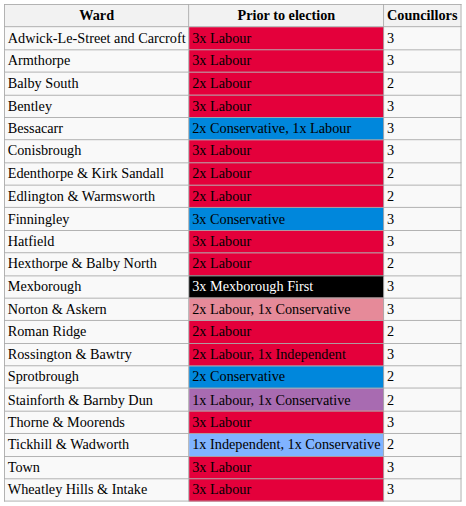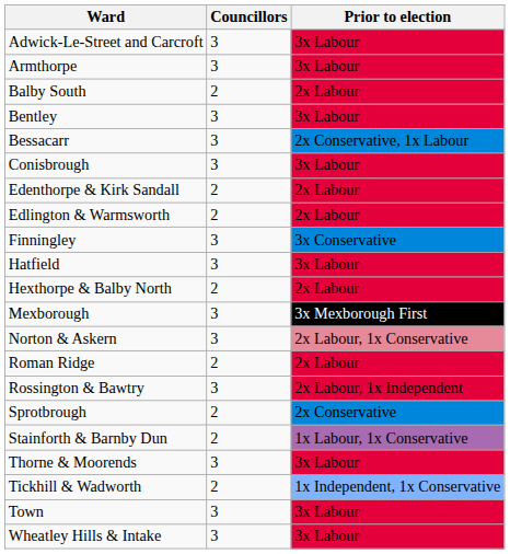 <table class="wikitable sortable">
 <tr>
 <th>Ward</th>
+<th>Councillors</th>
 <th>Prior to election</th>
-<th>Councillors</th>
 </tr>
 <tr>
 <td>Adwick-Le-Street and Carcroft</td>
+<td>3</td>
 <td style="background: #E4003B">3x Labour</td>
-<td>3</td>
 </tr>
 <tr>
 <td>Armthorpe</td>
+<td>3</td>
 <td style="background: #E4003B">3x Labour</td>
-<td>3</td>
 </tr>
 <tr>
 <td>Balby South</td>
+<td>2</td>
 <td style="background: #E4003B">2x Labour</td>
-<td>2</td>
 </tr>
 <tr>
 <td>Bentley</td>
+<td>3</td>
 <td style="background: #E4003B">3x Labour</td>
-<td>3</td>
 </tr>
 <tr>
 <td>Bessacarr</td>
+<td>3</td>
 <td style="background: #0087DC">2x Conservative, 1x Labour</td>
-<td>3</td>
 </tr>
 <tr>
 <td>Conisbrough</td>
+<td>3</td>
 <td style="background: #E4003B">3x Labour</td>
-<td>3</td>
 </tr>
 <tr>
 <td>Edenthorpe & Kirk Sandall</td>
+<td>2</td>
 <td style="background: #E4003B">2x Labour</td>
-<td>2</td>
 </tr>
 <tr>
 <td>Edlington & Warmsworth</td>
+<td>2</td>
 <td style="background: #E4003B">2x Labour</td>
-<td>2</td>
 </tr>
 <tr>
 <td>Finningley</td>
+<td>3</td>
 <td style="background: #0087DC">3x Conservative</td>
-<td>3</td>
 </tr>
 <tr>
 <td>Hatfield</td>
+<td>3</td>
 <td style="background: #E4003B">3x Labour</td>
-<td>3</td>
 </tr>
 <tr>
 <td>Hexthorpe & Balby North</td>
+<td>2</td>
 <td style="background: #E4003B">2x Labour</td>
-<td>2</td>
 </tr>
 <tr>
 <td>Mexborough</td>
+<td>3</td>
 <td style="background: #000000; color:#FFFFFF">3x Mexborough First</td>
-<td>3</td>
 </tr>
 <tr>
 <td>Norton & Askern</td>
+<td>3</td>
 <td style="background: #E68A99">2x Labour, 1x Conservative</td>
-<td>3</td>
 </tr>
 <tr>
 <td>Roman Ridge</td>
+<td>2</td>
 <td style="background: #E4003B">2x Labour</td>
-<td>2</td>
 </tr>
 <tr>
 <td>Rossington & Bawtry</td>
+<td>3</td>
 <td style="background: #E4003B">2x Labour, 1x Independent</td>
-<td>3</td>
 </tr>
 <tr>
 <td>Sprotbrough</td>
+<td>2</td>
 <td style="background: #0087DC">2x Conservative</td>
-<td>2</td>
 </tr>
 <tr>
 <td>Stainforth & Barnby Dun</td>
+<td>2</td>
 <td style="background: #a86bb1">1x Labour, 1x Conservative</td>
-<td>2</td>
 </tr>
 <tr>
 <td>Thorne & Moorends</td>
+<td>3</td>
 <td style="background: #E4003B">3x Labour</td>
-<td>3</td>
 </tr>
 <tr>
 <td>Tickhill & Wadworth</td>
+<td>2</td>
 <td style="background: #80B3FF">1x Independent, 1x Conservative</td>
-<td>2</td>
 </tr>
 <tr>
 <td>Town</td>
+<td>3</td>
 <td style="background: #E4003B">3x Labour</td>
-<td>3</td>
 </tr>
 <tr>
 <td>Wheatley Hills & Intake</td>
+<td>3</td>
 <td style="background: #E4003B">3x Labour</td>
-<td>3</td>
 </tr>
 </table>
